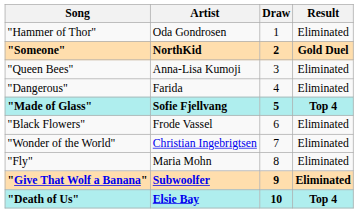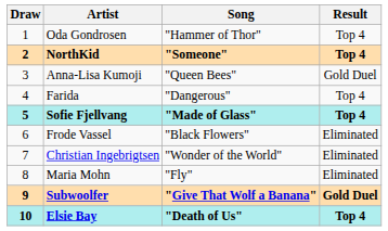 <table class="sortable wikitable" style="margin: 1em auto 1em auto; text-align:center">
 <tr>
+<th scope="col">Draw</th>
+<th scope="col">Artist</th>
 <th scope="col">Song</th>
-<th scope="col">Artist</th>
-<th scope="col">Draw</th>
 <th scope="col">Result</th>
 </tr>
 <tr>
+<td>1</td>
+<td align="left">Oda Gondrosen</td>
 <td align="left">"Hammer of Thor"</td>
-<td align="left">Oda Gondrosen</td>
-<td>1</td>
+<td>Top 4</td>
+</tr>
+<tr style="background: navajowhite; font-weight: bold;">
+<td>2</td>
+<td align="left">NorthKid</td>
+<td align="left">"Someone"</td>
+<td>Top 4</td>
+</tr>
+<tr>
+<td>3</td>
+<td align="left">Anna-Lisa Kumoji</td>
+<td align="left">"Queen Bees"</td>
+<td>Gold Duel</td>
+</tr>
+<tr>
+<td>4</td>
+<td align="left">Farida</td>
+<td align="left">"Dangerous"</td>
+<td>Top 4</td>
+</tr>
+<tr style="background: paleturquoise; font-weight: bold;">
+<td>5</td>
+<td align="left">Sofie Fjellvang</td>
+<td align="left">"Made of Glass"</td>
+<td>Top 4</td>
+</tr>
+<tr>
+<td>6</td>
+<td align="left">Frode Vassel</td>
+<td align="left">"Black Flowers"</td>
+<td>Eliminated</td>
+</tr>
+<tr>
+<td>7</td>
+<td align="left"><a href='#'>Christian Ingebrigtsen</a></td>
+<td align="left">"Wonder of the World"</td>
+<td>Eliminated</td>
+</tr>
+<tr>
+<td>8</td>
+<td align="left">Maria Mohn</td>
+<td align="left">"Fly"</td>
 <td>Eliminated</td>
 </tr>
 <tr style="background: navajowhite; font-weight: bold;">
-<td align="left">"Someone"</td>
-<td align="left">NorthKid</td>
-<td>2</td>
+<td>9</td>
+<td align="left"><a href='#'>Subwoolfer</a></td>
+<td align="left">"<a href='#'>Give That Wolf a Banana</a>"</td>
 <td>Gold Duel</td>
 </tr>
-<tr>
-<td align="left">"Queen Bees"</td>
-<td align="left">Anna-Lisa Kumoji</td>
-<td>3</td>
-<td>Eliminated</td>
-</tr>
-<tr>
-<td align="left">"Dangerous"</td>
-<td align="left">Farida</td>
-<td>4</td>
-<td>Eliminated</td>
-</tr>
 <tr style="background: paleturquoise; font-weight: bold;">
-<td align="left">"Made of Glass"</td>
-<td align="left">Sofie Fjellvang</td>
-<td>5</td>
-<td>Top 4</td>
-</tr>
-<tr>
-<td align="left">"Black Flowers"</td>
-<td align="left">Frode Vassel</td>
-<td>6</td>
-<td>Eliminated</td>
-</tr>
-<tr>
-<td align="left">"Wonder of the World"</td>
-<td align="left"><a href='#'>Christian Ingebrigtsen</a></td>
-<td>7</td>
-<td>Eliminated</td>
-</tr>
-<tr>
-<td align="left">"Fly"</td>
-<td align="left">Maria Mohn</td>
-<td>8</td>
-<td>Eliminated</td>
-</tr>
-<tr style="background: navajowhite; font-weight: bold;">
-<td align="left">"<a href='#'>Give That Wolf a Banana</a>"</td>
-<td align="left"><a href='#'>Subwoolfer</a></td>
-<td>9</td>
-<td>Eliminated</td>
-</tr>
-<tr style="background: paleturquoise; font-weight: bold;">
+<td>10</td>
+<td align="left"><a href='#'>Elsie Bay</a></td>
 <td align="left">"Death of Us"</td>
-<td align="left"><a href='#'>Elsie Bay</a></td>
-<td>10</td>
 <td>Top 4</td>
 </tr>
 </table>
